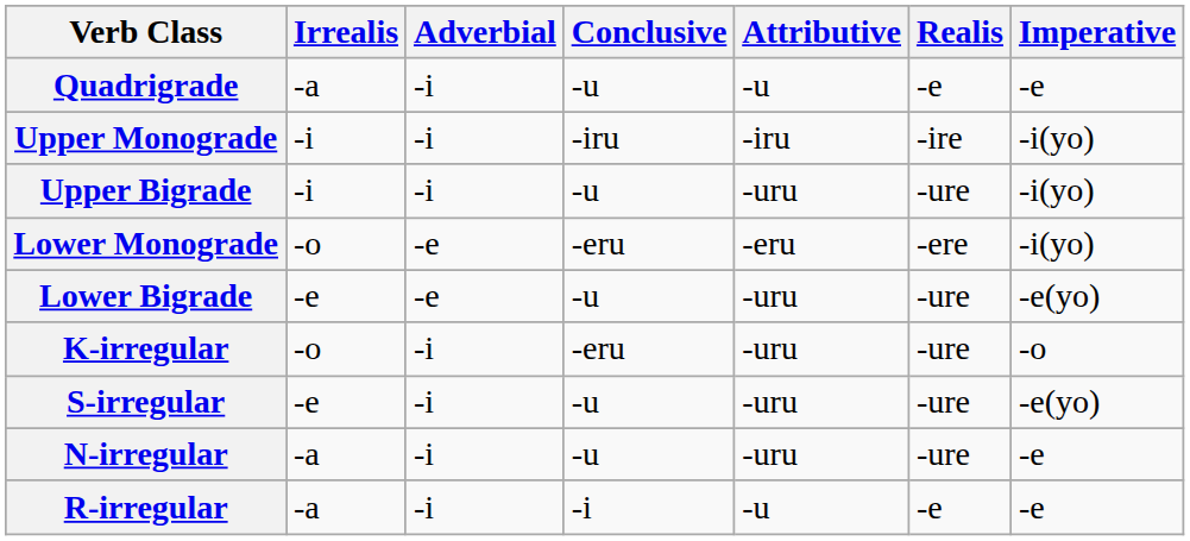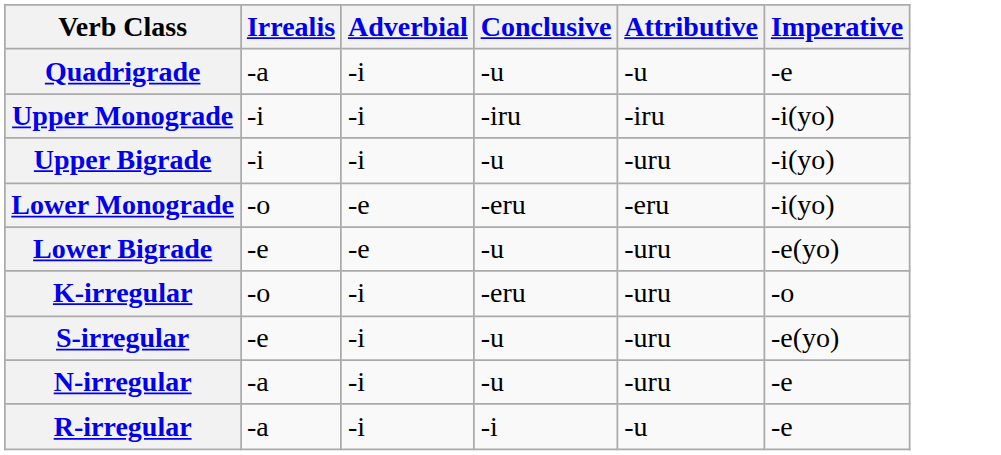 <table class="wikitable">
 <tr>
 <th>Verb Class</th>
 <th><a href='#'>Irrealis</a></th>
 <th><a href='#'>Adverbial</a></th>
 <th><a href='#'>Conclusive</a></th>
 <th><a href='#'>Attributive</a></th>
-<th><a href='#'>Realis</a></th>
 <th><a href='#'>Imperative</a></th>
 </tr>
 <tr>
 <th><a href='#'>Quadrigrade</a></th>
 <td>-a</td>
 <td>-i</td>
 <td>-u</td>
 <td>-u</td>
 <td>-e</td>
-<td>-e</td>
 </tr>
 <tr>
 <th><a href='#'>Upper Monograde</a></th>
 <td>-i</td>
 <td>-i</td>
 <td>-iru</td>
 <td>-iru</td>
-<td>-ire</td>
 <td>-i(yo)</td>
 </tr>
 <tr>
 <th><a href='#'>Upper Bigrade</a></th>
 <td>-i</td>
 <td>-i</td>
 <td>-u</td>
 <td>-uru</td>
-<td>-ure</td>
 <td>-i(yo)</td>
 </tr>
 <tr>
 <th><a href='#'>Lower Monograde</a></th>
 <td>-o</td>
 <td>-e</td>
 <td>-eru</td>
 <td>-eru</td>
-<td>-ere</td>
 <td>-i(yo)</td>
 </tr>
 <tr>
 <th><a href='#'>Lower Bigrade</a></th>
 <td>-e</td>
 <td>-e</td>
 <td>-u</td>
 <td>-uru</td>
-<td>-ure</td>
 <td>-e(yo)</td>
 </tr>
 <tr>
 <th><a href='#'>K-irregular</a></th>
 <td>-o</td>
 <td>-i</td>
 <td>-eru</td>
 <td>-uru</td>
-<td>-ure</td>
 <td>-o</td>
 </tr>
 <tr>
 <th><a href='#'>S-irregular</a></th>
 <td>-e</td>
 <td>-i</td>
 <td>-u</td>
 <td>-uru</td>
-<td>-ure</td>
 <td>-e(yo)</td>
 </tr>
 <tr>
 <th><a href='#'>N-irregular</a></th>
 <td>-a</td>
 <td>-i</td>
 <td>-u</td>
 <td>-uru</td>
-<td>-ure</td>
 <td>-e</td>
 </tr>
 <tr>
 <th><a href='#'>R-irregular</a></th>
 <td>-a</td>
 <td>-i</td>
 <td>-i</td>
 <td>-u</td>
 <td>-e</td>
-<td>-e</td>
 </tr>
 </table>
